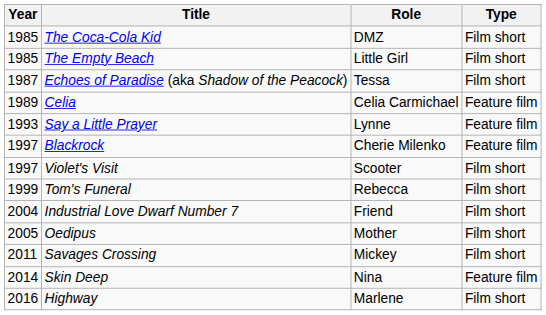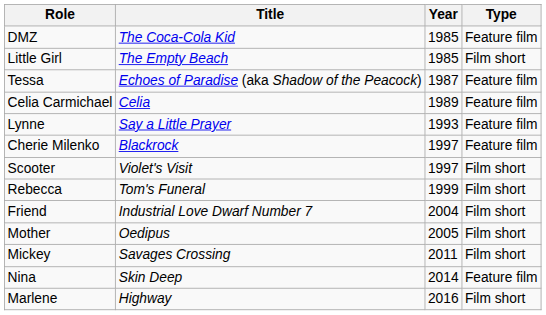 <table class="wikitable sortable">
 <tr>
+<th>Role</th>
+<th>Title</th>
 <th>Year</th>
-<th>Title</th>
-<th>Role</th>
 <th class="unsortable">Type</th>
 </tr>
 <tr>
+<td>DMZ</td>
+<td><em><a href='#'>The Coca-Cola Kid</a></em></td>
 <td>1985</td>
-<td><em><a href='#'>The Coca-Cola Kid</a></em></td>
-<td>DMZ</td>
+<td>Feature film</td>
+</tr>
+<tr>
+<td>Little Girl</td>
+<td><em><a href='#'>The Empty Beach</a></em></td>
+<td>1985</td>
 <td>Film short</td>
 </tr>
 <tr>
-<td>1985</td>
-<td><em><a href='#'>The Empty Beach</a></em></td>
-<td>Little Girl</td>
+<td>Tessa</td>
+<td><em><a href='#'>Echoes of Paradise</a></em> (aka <em>Shadow of the Peacock</em>)</td>
+<td>1987</td>
+<td>Feature film</td>
+</tr>
+<tr>
+<td>Celia Carmichael</td>
+<td><em><a href='#'>Celia</a></em></td>
+<td>1989</td>
+<td>Feature film</td>
+</tr>
+<tr>
+<td>Lynne</td>
+<td><em><a href='#'>Say a Little Prayer</a></em></td>
+<td>1993</td>
+<td>Feature film</td>
+</tr>
+<tr>
+<td>Cherie Milenko</td>
+<td><em><a href='#'>Blackrock</a></em></td>
+<td>1997</td>
+<td>Feature film</td>
+</tr>
+<tr>
+<td>Scooter</td>
+<td><em>Violet's Visit</em></td>
+<td>1997</td>
 <td>Film short</td>
 </tr>
 <tr>
-<td>1987</td>
-<td><em><a href='#'>Echoes of Paradise</a></em> (aka <em>Shadow of the Peacock</em>)</td>
-<td>Tessa</td>
+<td>Rebecca</td>
+<td><em>Tom's Funeral</em></td>
+<td>1999</td>
 <td>Film short</td>
 </tr>
 <tr>
-<td>1989</td>
-<td><em><a href='#'>Celia</a></em></td>
-<td>Celia Carmichael</td>
+<td>Friend</td>
+<td><em>Industrial Love Dwarf Number 7</em></td>
+<td>2004</td>
+<td>Film short</td>
+</tr>
+<tr>
+<td>Mother</td>
+<td><em>Oedipus</em></td>
+<td>2005</td>
+<td>Film short</td>
+</tr>
+<tr>
+<td>Mickey</td>
+<td><em>Savages Crossing</em></td>
+<td>2011</td>
+<td>Film short</td>
+</tr>
+<tr>
+<td>Nina</td>
+<td><em>Skin Deep</em></td>
+<td>2014</td>
 <td>Feature film</td>
 </tr>
 <tr>
-<td>1993</td>
-<td><em><a href='#'>Say a Little Prayer</a></em></td>
-<td>Lynne</td>
-<td>Feature film</td>
-</tr>
-<tr>
-<td>1997</td>
-<td><em><a href='#'>Blackrock</a></em></td>
-<td>Cherie Milenko</td>
-<td>Feature film</td>
-</tr>
-<tr>
-<td>1997</td>
-<td><em>Violet's Visit</em></td>
-<td>Scooter</td>
-<td>Film short</td>
-</tr>
-<tr>
-<td>1999</td>
-<td><em>Tom's Funeral</em></td>
-<td>Rebecca</td>
-<td>Film short</td>
-</tr>
-<tr>
-<td>2004</td>
-<td><em>Industrial Love Dwarf Number 7</em></td>
-<td>Friend</td>
-<td>Film short</td>
-</tr>
-<tr>
-<td>2005</td>
-<td><em>Oedipus</em></td>
-<td>Mother</td>
-<td>Film short</td>
-</tr>
-<tr>
-<td>2011</td>
-<td><em>Savages Crossing</em></td>
-<td>Mickey</td>
-<td>Film short</td>
-</tr>
-<tr>
-<td>2014</td>
-<td><em>Skin Deep</em></td>
-<td>Nina</td>
-<td>Feature film</td>
-</tr>
-<tr>
+<td>Marlene</td>
+<td><em>Highway</em></td>
 <td>2016</td>
-<td><em>Highway</em></td>
-<td>Marlene</td>
 <td>Film short</td>
 </tr>
 </table>
